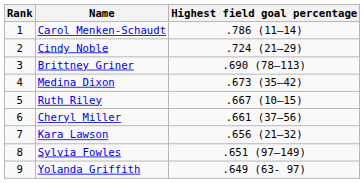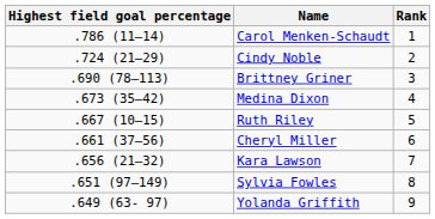 <table class="wikitable sortable" style="text-align: center;">
 <tr>
+<th>Highest field goal percentage</th>
+<th class="unsortable">Name</th>
 <th>Rank</th>
-<th class="unsortable">Name</th>
-<th>Highest field goal percentage</th>
 </tr>
 <tr>
+<td>.786 (11–14)</td>
+<td style="text-align: left;"><a href='#'>Carol Menken-Schaudt</a></td>
 <td>1</td>
-<td style="text-align: left;"><a href='#'>Carol Menken-Schaudt</a></td>
-<td>.786 (11–14)</td>
 </tr>
 <tr>
+<td>.724 (21–29)</td>
+<td style="text-align: left;"><a href='#'>Cindy Noble</a></td>
 <td>2</td>
-<td style="text-align: left;"><a href='#'>Cindy Noble</a></td>
-<td>.724 (21–29)</td>
 </tr>
 <tr>
+<td>.690 (78–113)</td>
+<td style="text-align: left;"><a href='#'>Brittney Griner</a></td>
 <td>3</td>
-<td style="text-align: left;"><a href='#'>Brittney Griner</a></td>
-<td>.690 (78–113)</td>
 </tr>
 <tr>
+<td>.673 (35–42)</td>
+<td style="text-align: left;"><a href='#'>Medina Dixon</a></td>
 <td>4</td>
-<td style="text-align: left;"><a href='#'>Medina Dixon</a></td>
-<td>.673 (35–42)</td>
 </tr>
 <tr>
+<td>.667 (10–15)</td>
+<td style="text-align: left;"><a href='#'>Ruth Riley</a></td>
 <td>5</td>
-<td style="text-align: left;"><a href='#'>Ruth Riley</a></td>
-<td>.667 (10–15)</td>
 </tr>
 <tr>
+<td>.661 (37–56)</td>
+<td style="text-align: left;"><a href='#'>Cheryl Miller</a></td>
 <td>6</td>
-<td style="text-align: left;"><a href='#'>Cheryl Miller</a></td>
-<td>.661 (37–56)</td>
 </tr>
 <tr>
+<td>.656 (21–32)</td>
+<td style="text-align: left;"><a href='#'>Kara Lawson</a></td>
 <td>7</td>
-<td style="text-align: left;"><a href='#'>Kara Lawson</a></td>
-<td>.656 (21–32)</td>
 </tr>
 <tr>
+<td>.651 (97–149)</td>
+<td style="text-align: left;"><a href='#'>Sylvia Fowles</a></td>
 <td>8</td>
-<td style="text-align: left;"><a href='#'>Sylvia Fowles</a></td>
-<td>.651 (97–149)</td>
 </tr>
 <tr>
+<td>.649 (63- 97)</td>
+<td style="text-align: left;"><a href='#'>Yolanda Griffith</a></td>
 <td>9</td>
-<td style="text-align: left;"><a href='#'>Yolanda Griffith</a></td>
-<td>.649 (63- 97)</td>
 </tr>
 </table>
